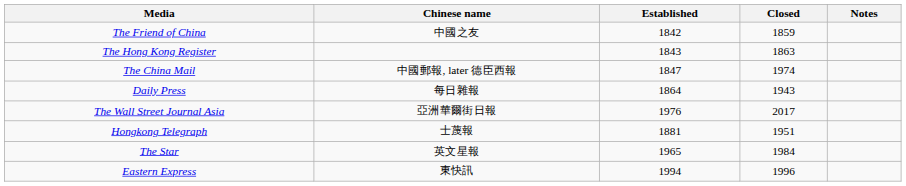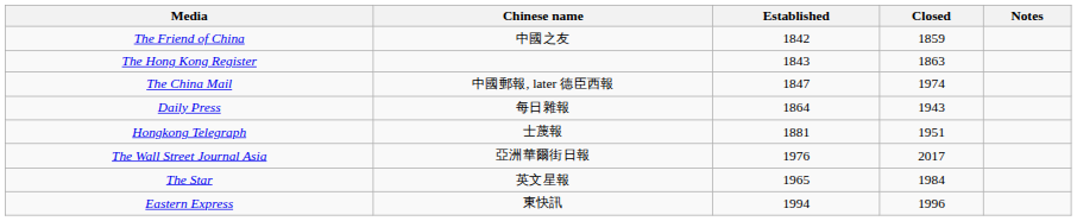 <table class="wikitable sortable" style=" width:100%; text-align:center; margin:0 auto">
 <tr>
 <th scope="col">Media</th>
 <th scope="col">Chinese name</th>
 <th scope="col">Established</th>
 <th scope="col">Closed</th>
 <th scope="col">Notes</th>
 </tr>
 <tr>
 <td><em><a href='#'>The Friend of China</a></em></td>
 <td>中國之友</td>
 <td>1842</td>
 <td>1859</td>
 <td></td>
 </tr>
 <tr>
 <td><em><a href='#'>The Hong Kong Register</a></em></td>
 <td></td>
 <td>1843</td>
 <td>1863</td>
 <td></td>
 </tr>
 <tr>
 <td><em><a href='#'>The China Mail</a></em></td>
 <td>中國郵報, later 德臣西報</td>
 <td>1847</td>
 <td>1974</td>
 <td></td>
 </tr>
 <tr>
 <td><em><a href='#'>Daily Press</a></em></td>
 <td>每日雜報</td>
 <td>1864</td>
 <td>1943</td>
 <td></td>
 </tr>
 <tr>
+<td><em><a href='#'>Hongkong Telegraph</a></em></td>
+<td>士蔑報</td>
+<td>1881</td>
+<td>1951</td>
+<td></td>
+</tr>
+<tr>
 <td><em><a href='#'>The Wall Street Journal Asia</a></em></td>
 <td>亞洲華爾街日報</td>
 <td>1976</td>
 <td>2017</td>
-<td></td>
-</tr>
-<tr>
-<td><em><a href='#'>Hongkong Telegraph</a></em></td>
-<td>士蔑報</td>
-<td>1881</td>
-<td>1951</td>
 <td></td>
 </tr>
 <tr>
 <td><em><a href='#'>The Star</a></em></td>
 <td>英文星報</td>
 <td>1965</td>
 <td>1984</td>
 <td></td>
 </tr>
 <tr>
 <td><em><a href='#'>Eastern Express</a></em></td>
 <td>東快訊</td>
 <td>1994</td>
 <td>1996</td>
 <td></td>
 </tr>
 </table>
